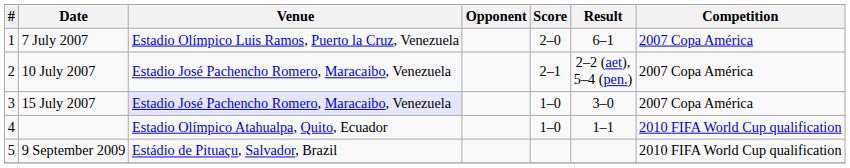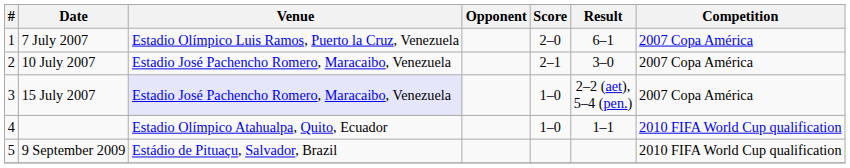 <table class="wikitable" style="font-size:90%">
 <tr>
 <th>#</th>
 <th>Date</th>
 <th>Venue</th>
 <th>Opponent</th>
 <th>Score</th>
 <th>Result</th>
 <th>Competition</th>
 </tr>
 <tr>
 <td>1</td>
 <td>7 July 2007</td>
 <td><a href='#'>Estadio Olímpico Luis Ramos</a>, <a href='#'>Puerto la Cruz</a>, Venezuela</td>
 <td></td>
 <td style="text-align:center;">2–0</td>
 <td style="text-align:center;">6–1</td>
 <td><a href='#'>2007 Copa América</a></td>
 </tr>
 <tr>
 <td>2</td>
 <td>10 July 2007</td>
 <td><a href='#'>Estadio José Pachencho Romero</a>, <a href='#'>Maracaibo</a>, Venezuela</td>
 <td></td>
 <td align=center>2–1</td>
-<td align=center>2–2 (<a href='#'>aet</a>),<br>5–4 (<a href='#'>pen.</a>)</td>
+<td align=center>3–0</td>
 <td>2007 Copa América</td>
 </tr>
 <tr>
 <td>3</td>
 <td>15 July 2007</td>
 <td style="background: lavender;"><a href='#'>Estadio José Pachencho Romero</a>, <a href='#'>Maracaibo</a>, Venezuela</td>
 <td></td>
 <td align=center>1–0</td>
-<td align=center>3–0</td>
+<td align=center>2–2 (<a href='#'>aet</a>),<br>5–4 (<a href='#'>pen.</a>)</td>
 <td>2007 Copa América</td>
 </tr>
 <tr>
 <td align="center">4</td>
 <td></td>
 <td><a href='#'>Estadio Olímpico Atahualpa</a>, <a href='#'>Quito</a>, Ecuador</td>
 <td></td>
 <td align="center">1–0</td>
 <td align="center">1–1</td>
 <td><a href='#'>2010 FIFA World Cup qualification</a></td>
 </tr>
 <tr>
 <td>5</td>
 <td>9 September 2009</td>
 <td><a href='#'>Estádio de Pituaçu</a>, <a href='#'>Salvador</a>, Brazil</td>
 <td></td>
 <td></td>
 <td></td>
 <td>2010 FIFA World Cup qualification</td>
 </tr>
 <tr>
 </tr>
 </table>
